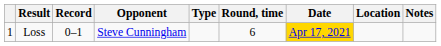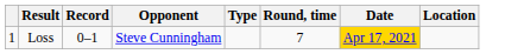 <table class="wikitable" style="text-align:center">
 <tr>
 <th></th>
 <th>Result</th>
 <th>Record</th>
 <th>Opponent</th>
 <th>Type</th>
 <th>Round, time</th>
 <th>Date</th>
 <th>Location</th>
-<th>Notes</th>
 </tr>
 <tr>
 <td>1</td>
 <td>Loss</td>
 <td>0–1</td>
 <td style="text-align:left;"><a href='#'>Steve Cunningham</a></td>
 <td></td>
-<td>6</td>
+<td>7</td>
 <td style="background: gold;"><a href='#'>Apr 17, 2021</a></td>
 <td style="text-align:left;"></td>
-<td></td>
 </tr>
 </table>
